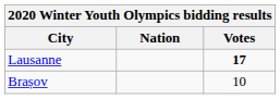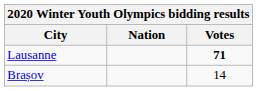 <table class="wikitable">
 <tr>
 <th colspan="7">2020 Winter Youth Olympics bidding results</th>
 </tr>
 <tr>
 <th>City</th>
 <th>Nation</th>
 <th>Votes</th>
 </tr>
 <tr>
 <td><a href='#'>Lausanne</a></td>
 <td><strong></strong></td>
-<td align=center><strong>17</strong></td>
+<td align=center><strong>71</strong></td>
 </tr>
 <tr>
 <td><a href='#'>Brașov</a></td>
 <td></td>
-<td align=center>10</td>
+<td align=center>14</td>
 </tr>
 </table>
